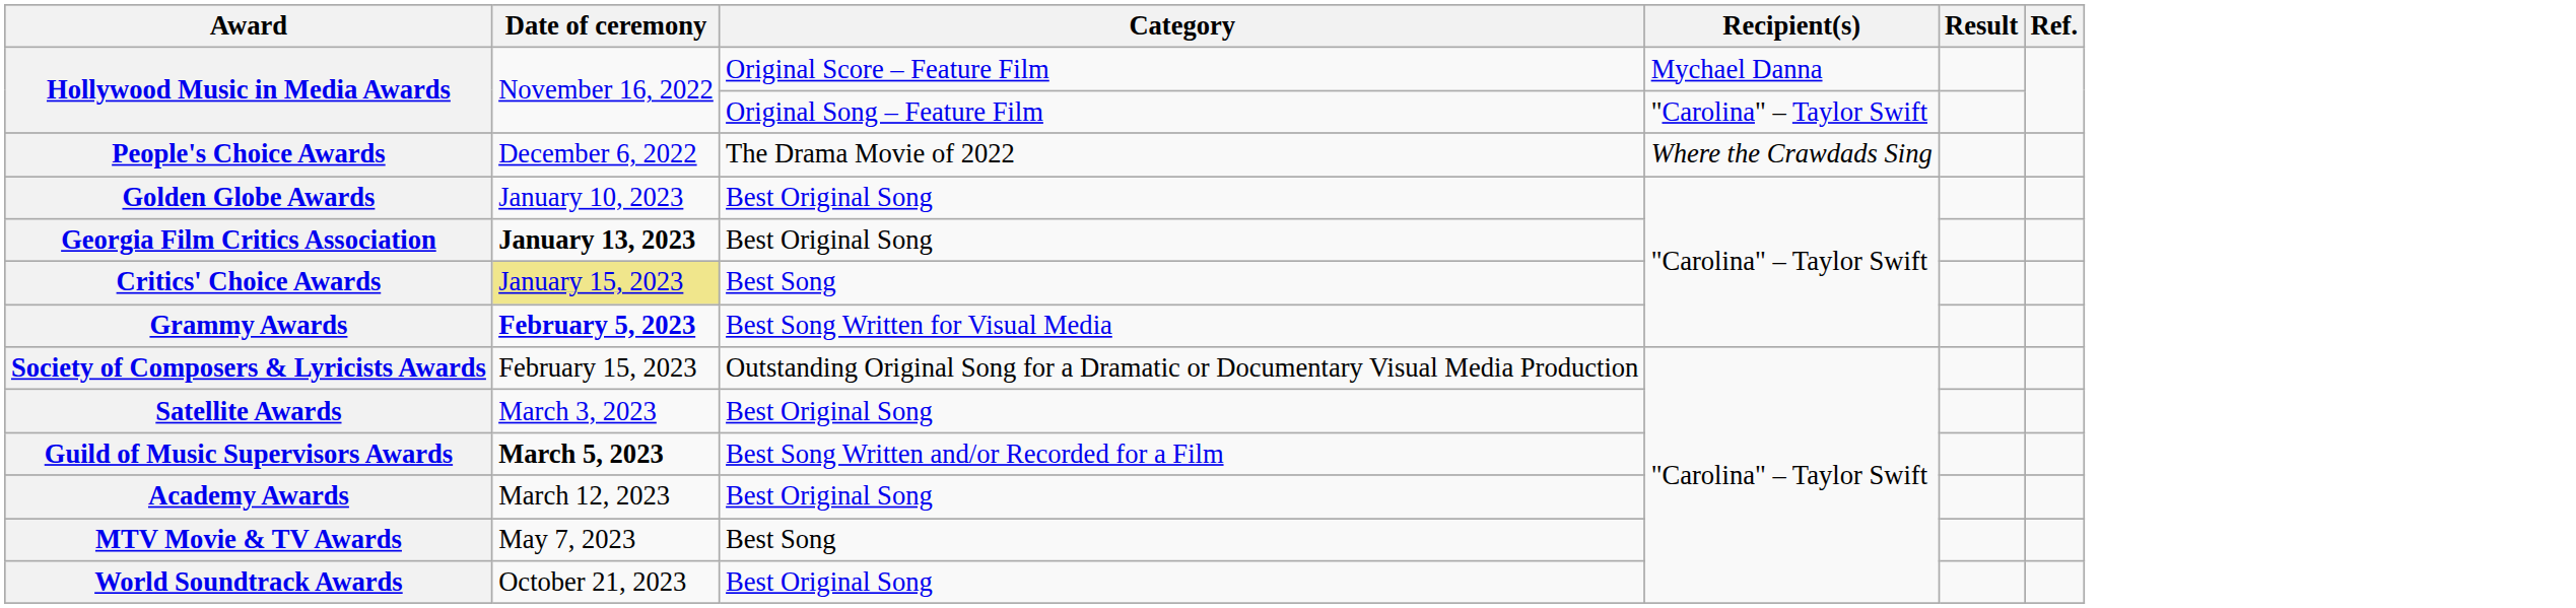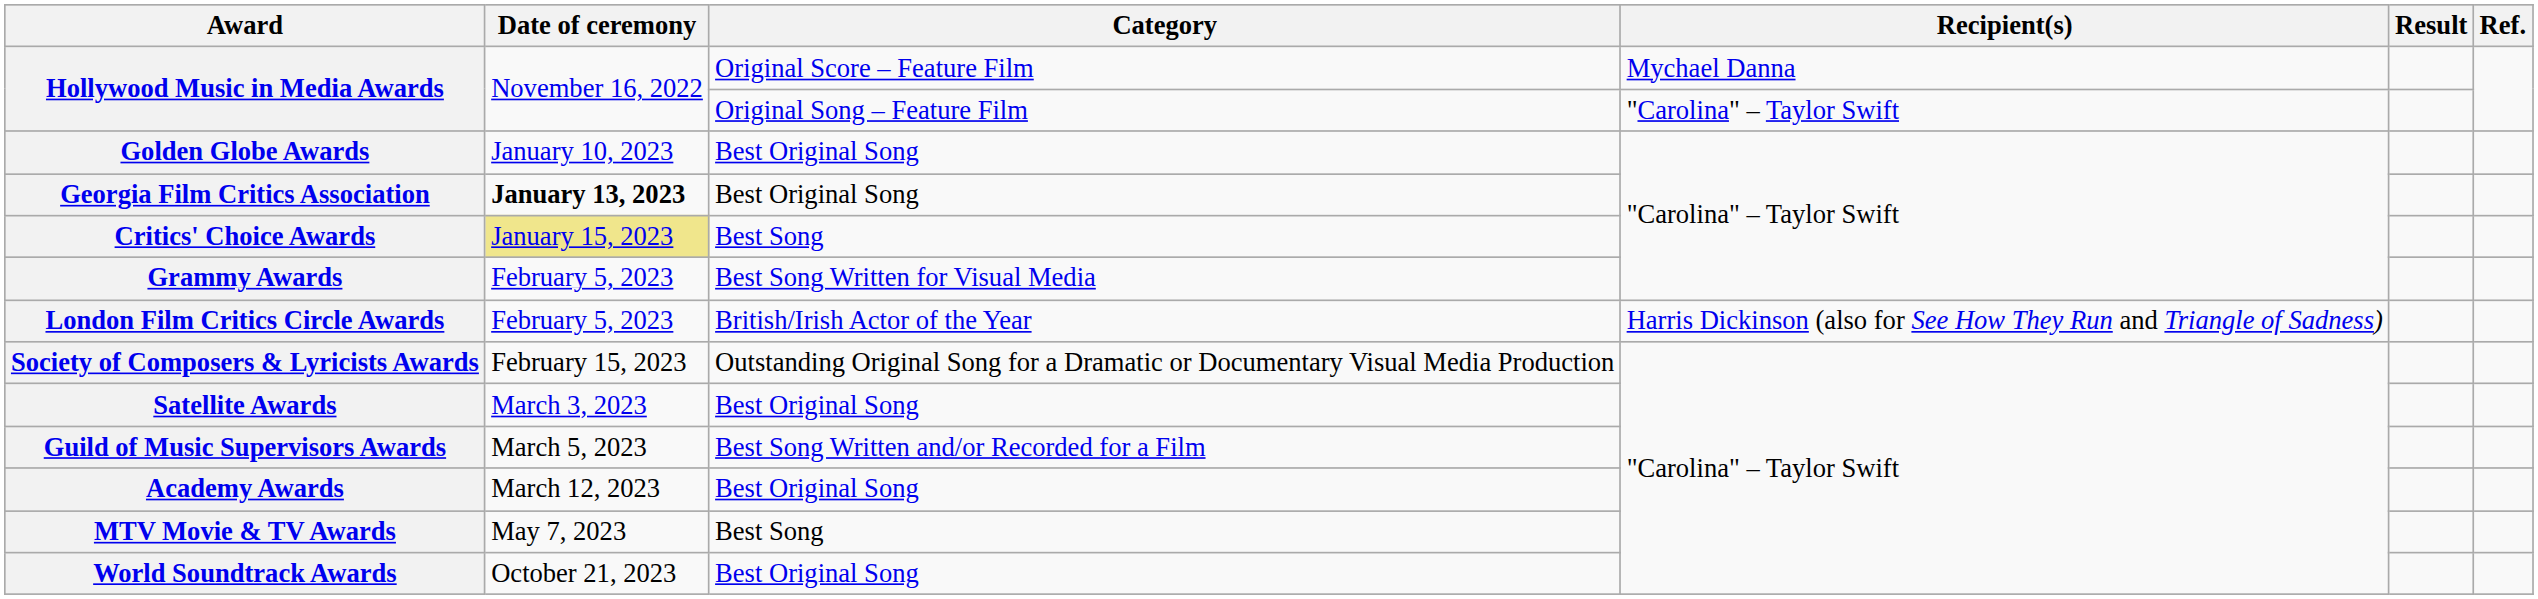 <table class="wikitable sortable plainrowheaders">
 <tr>
 <th scope="col">Award</th>
 <th scope="col">Date of ceremony</th>
 <th scope="col">Category</th>
 <th>Recipient(s)</th>
 <th scope="col">Result</th>
 <th scope="col">Ref.</th>
 </tr>
 <tr>
 <th rowspan="2" scope="row"><a href='#'>Hollywood Music in Media Awards</a></th>
 <td rowspan="2"><a href='#'>November 16, 2022</a></td>
 <td><a href='#'>Original Score – Feature Film</a></td>
 <td><a href='#'>Mychael Danna</a></td>
 <td></td>
 <td rowspan="2"></td>
 </tr>
 <tr>
 <td><a href='#'>Original Song – Feature Film</a></td>
 <td>"<a href='#'>Carolina</a>" – <a href='#'>Taylor Swift</a></td>
-<td></td>
-</tr>
-<tr>
-<th scope="row"><a href='#'>People's Choice Awards</a></th>
-<td><a href='#'>December 6, 2022</a></td>
-<td>The Drama Movie of 2022</td>
-<td><em>Where the Crawdads Sing</em></td>
-<td></td>
 <td></td>
 </tr>
 <tr>
 <th scope="row"><a href='#'>Golden Globe Awards</a></th>
 <td><a href='#'>January 10, 2023</a></td>
 <td><a href='#'>Best Original Song</a></td>
 <td rowspan="4">"Carolina" – Taylor Swift</td>
 <td></td>
 <td align="center"></td>
 </tr>
 <tr>
 <th scope="row"><a href='#'>Georgia Film Critics Association</a></th>
 <td><strong>January 13, 2023</strong></td>
 <td>Best Original Song</td>
 <td></td>
 <td align="center"></td>
 </tr>
 <tr>
 <th scope="row"><a href='#'>Critics' Choice Awards</a></th>
 <td style="background: khaki;"><a href='#'>January 15, 2023</a></td>
 <td><a href='#'>Best Song</a></td>
 <td></td>
 <td align="center"></td>
 </tr>
 <tr>
 <th scope="row"><a href='#'>Grammy Awards</a></th>
-<td><strong><a href='#'>February 5, 2023</a></strong></td>
+<td><a href='#'>February 5, 2023</a></td>
 <td><a href='#'>Best Song Written for Visual Media</a></td>
 <td></td>
 <td align="center"></td>
+</tr>
+<tr>
+<th scope="row"><a href='#'>London Film Critics Circle Awards</a></th>
+<td><a href='#'>February 5, 2023</a></td>
+<td><a href='#'>British/Irish Actor of the Year</a></td>
+<td><a href='#'>Harris Dickinson</a> (also for <em><a href='#'>See How They Run</a></em> and <em><a href='#'>Triangle of Sadness</a>)</em></td>
+<td></td>
+<td></td>
 </tr>
 <tr>
 <th scope="row"><a href='#'>Society of Composers & Lyricists Awards</a></th>
 <td>February 15, 2023</td>
 <td>Outstanding Original Song for a Dramatic or Documentary Visual Media Production</td>
 <td rowspan="7">"Carolina" – Taylor Swift</td>
 <td></td>
 <td align="center"></td>
 </tr>
 <tr>
 <th scope="row"><a href='#'>Satellite Awards</a></th>
 <td><a href='#'>March 3, 2023</a></td>
 <td><a href='#'>Best Original Song</a></td>
 <td></td>
 <td align="center"></td>
 </tr>
 <tr>
 <th scope="row"><a href='#'>Guild of Music Supervisors Awards</a></th>
-<td><strong>March 5, 2023</strong></td>
+<td>March 5, 2023</td>
 <td><a href='#'>Best Song Written and/or Recorded for a Film</a></td>
 <td></td>
 <td align="center"></td>
 </tr>
 <tr>
 <th scope="row"><a href='#'>Academy Awards</a></th>
 <td>March 12, 2023</td>
 <td><a href='#'>Best Original Song</a></td>
 <td></td>
 <td></td>
 </tr>
 <tr>
 <th scope="row"><a href='#'>MTV Movie & TV Awards</a></th>
 <td>May 7, 2023</td>
 <td>Best Song</td>
 <td></td>
 <td align="center"></td>
 </tr>
 <tr>
 <th scope="row"><a href='#'>World Soundtrack Awards</a></th>
 <td>October 21, 2023</td>
 <td><a href='#'>Best Original Song</a></td>
 <td></td>
 <td></td>
 </tr>
 </table>
